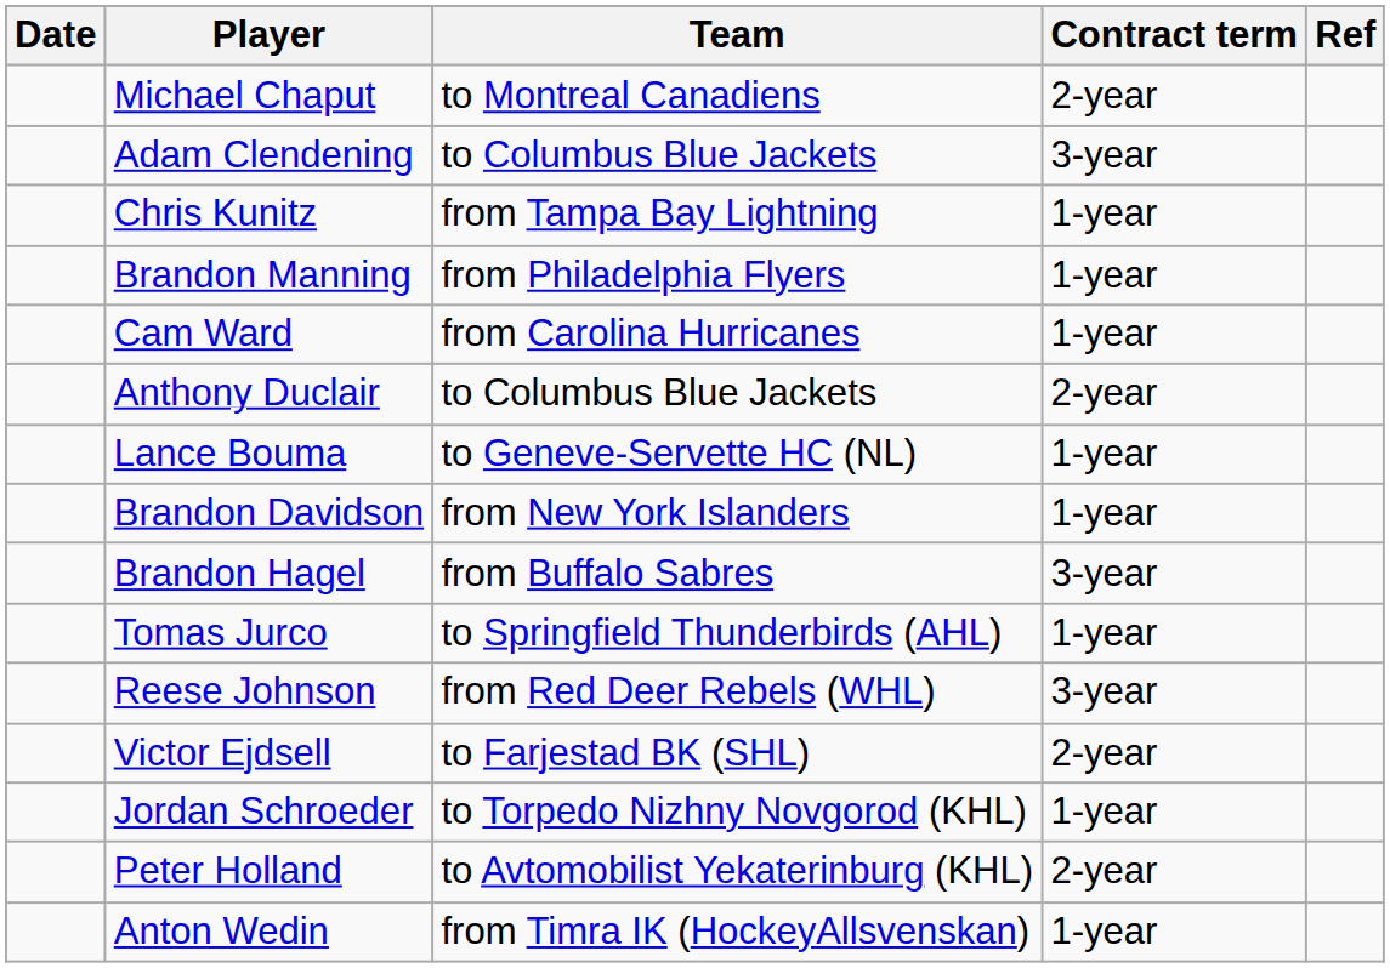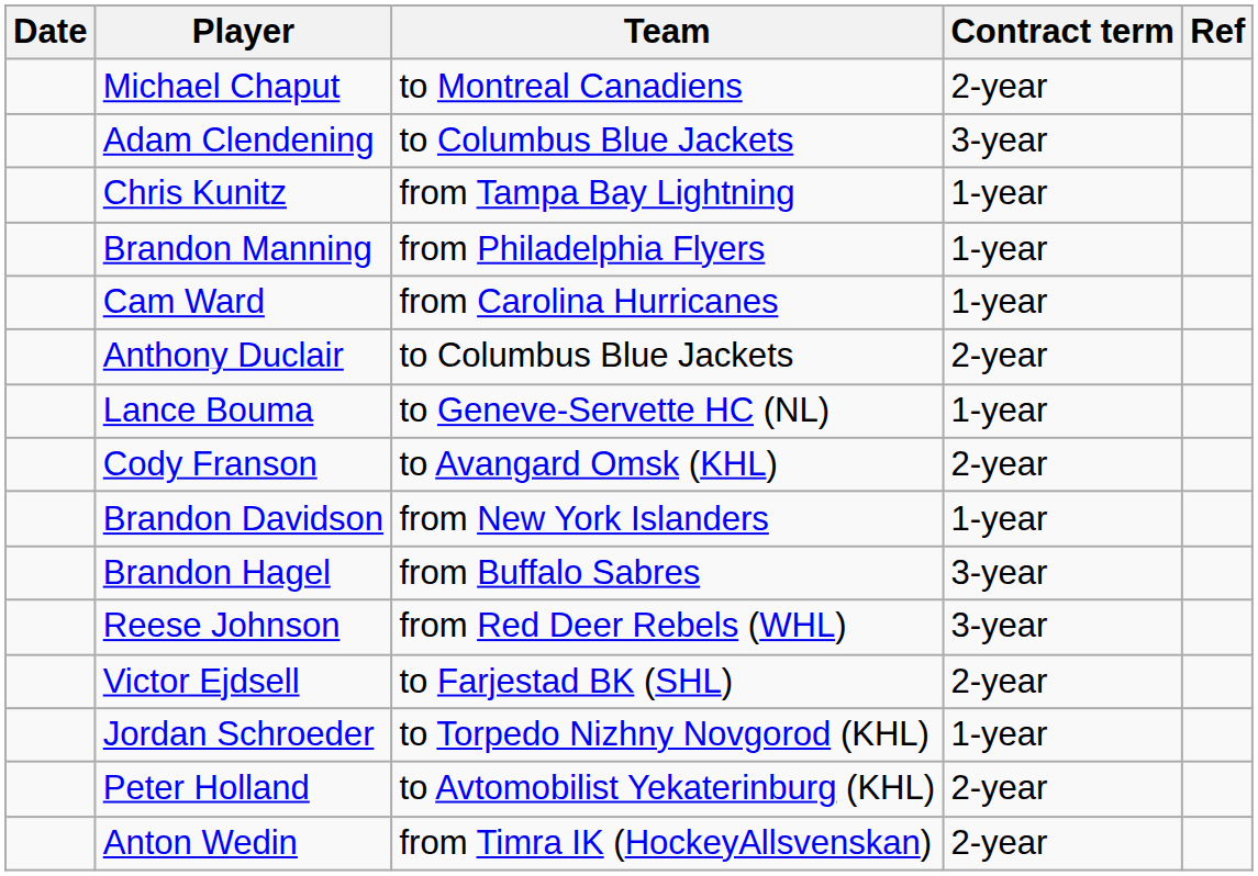 <table class="wikitable">
 <tr>
 <th>Date</th>
 <th>Player</th>
 <th>Team</th>
 <th>Contract term</th>
 <th>Ref</th>
 </tr>
 <tr>
 <td></td>
 <td><a href='#'>Michael Chaput</a></td>
 <td>to <a href='#'>Montreal Canadiens</a></td>
 <td>2-year</td>
 <td></td>
 </tr>
 <tr>
 <td></td>
 <td><a href='#'>Adam Clendening</a></td>
 <td>to <a href='#'>Columbus Blue Jackets</a></td>
 <td>3-year</td>
 <td></td>
 </tr>
 <tr>
 <td></td>
 <td><a href='#'>Chris Kunitz</a></td>
 <td>from <a href='#'>Tampa Bay Lightning</a></td>
 <td>1-year</td>
 <td></td>
 </tr>
 <tr>
 <td></td>
 <td><a href='#'>Brandon Manning</a></td>
 <td>from <a href='#'>Philadelphia Flyers</a></td>
 <td>1-year</td>
 <td></td>
 </tr>
 <tr>
 <td></td>
 <td><a href='#'>Cam Ward</a></td>
 <td>from <a href='#'>Carolina Hurricanes</a></td>
 <td>1-year</td>
 <td></td>
 </tr>
 <tr>
 <td></td>
 <td><a href='#'>Anthony Duclair</a></td>
 <td>to Columbus Blue Jackets</td>
 <td>2-year</td>
 <td></td>
 </tr>
 <tr>
 <td></td>
 <td><a href='#'>Lance Bouma</a></td>
 <td>to <a href='#'>Geneve-Servette HC</a> (NL)</td>
 <td>1-year</td>
 <td></td>
 </tr>
 <tr>
 <td></td>
+<td><a href='#'>Cody Franson</a></td>
+<td>to <a href='#'>Avangard Omsk</a> (<a href='#'>KHL</a>)</td>
+<td>2-year</td>
+<td></td>
+</tr>
+<tr>
+<td></td>
 <td><a href='#'>Brandon Davidson</a></td>
 <td>from <a href='#'>New York Islanders</a></td>
 <td>1-year</td>
 <td></td>
 </tr>
 <tr>
 <td></td>
 <td><a href='#'>Brandon Hagel</a></td>
 <td>from <a href='#'>Buffalo Sabres</a></td>
 <td>3-year</td>
-<td></td>
-</tr>
-<tr>
-<td></td>
-<td><a href='#'>Tomas Jurco</a></td>
-<td>to <a href='#'>Springfield Thunderbirds</a> (<a href='#'>AHL</a>)</td>
-<td>1-year</td>
 <td></td>
 </tr>
 <tr>
 <td></td>
 <td><a href='#'>Reese Johnson</a></td>
 <td>from <a href='#'>Red Deer Rebels</a> (<a href='#'>WHL</a>)</td>
 <td>3-year</td>
 <td></td>
 </tr>
 <tr>
 <td></td>
 <td><a href='#'>Victor Ejdsell</a></td>
 <td>to <a href='#'>Farjestad BK</a> (<a href='#'>SHL</a>)</td>
 <td>2-year</td>
 <td></td>
 </tr>
 <tr>
 <td></td>
 <td><a href='#'>Jordan Schroeder</a></td>
 <td>to <a href='#'>Torpedo Nizhny Novgorod</a> (KHL)</td>
 <td>1-year</td>
 <td></td>
 </tr>
 <tr>
 <td></td>
 <td><a href='#'>Peter Holland</a></td>
 <td>to <a href='#'>Avtomobilist Yekaterinburg</a> (KHL)</td>
 <td>2-year</td>
 <td></td>
 </tr>
 <tr>
 <td></td>
 <td><a href='#'>Anton Wedin</a></td>
 <td>from <a href='#'>Timra IK</a> (<a href='#'>HockeyAllsvenskan</a>)</td>
-<td>1-year</td>
+<td>2-year</td>
 <td></td>
 </tr>
 </table>
